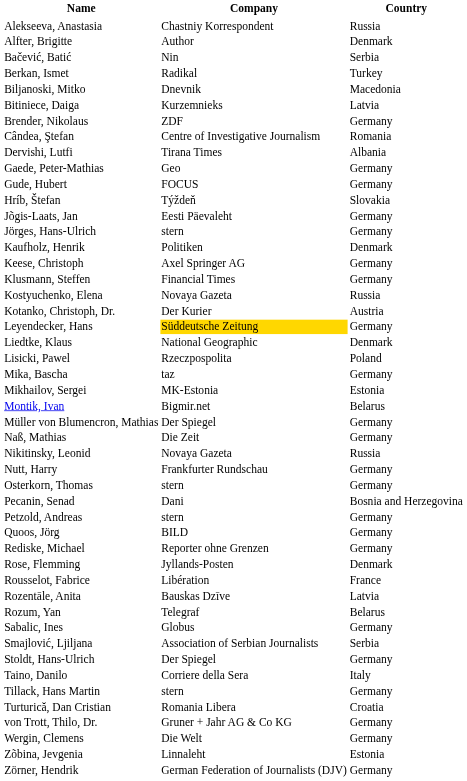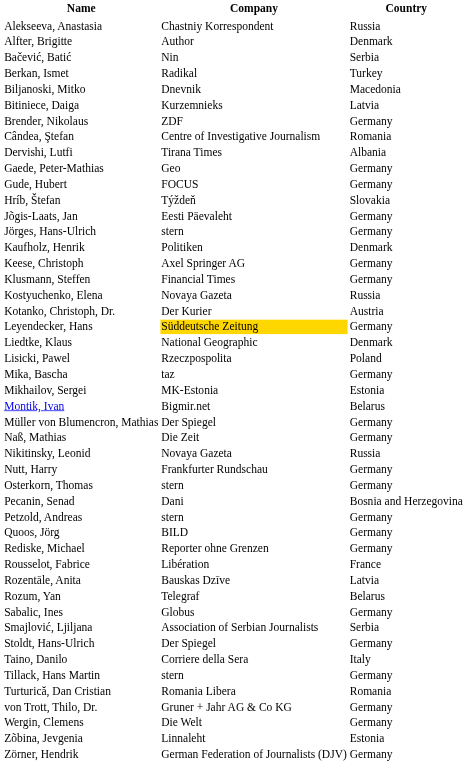 <table>
 <tr>
 <th scope="col" width="width:20em;">Name</th>
 <th scope="col" width="width:20em;">Company</th>
 <th scope="col" width="width:20em;">Country</th>
 </tr>
 <tr>
 </tr>
 <tr>
 <td>Alekseeva, Anastasia</td>
 <td>Chastniy Korrespondent</td>
 <td>Russia</td>
 </tr>
 <tr>
 <td>Alfter, Brigitte</td>
 <td>Author</td>
 <td>Denmark</td>
 </tr>
 <tr>
 <td>Bačević, Batić</td>
 <td>Nin</td>
 <td>Serbia</td>
 </tr>
 <tr>
 <td>Berkan, Ismet</td>
 <td>Radikal</td>
 <td>Turkey</td>
 </tr>
 <tr>
 <td>Biljanoski, Mitko</td>
 <td>Dnevnik</td>
 <td>Macedonia</td>
 </tr>
 <tr>
 <td>Bitiniece, Daiga</td>
 <td>Kurzemnieks</td>
 <td>Latvia</td>
 </tr>
 <tr>
 <td>Brender, Nikolaus</td>
 <td>ZDF</td>
 <td>Germany</td>
 </tr>
 <tr>
 <td>Cândea, Ştefan</td>
 <td>Centre of Investigative Journalism</td>
 <td>Romania</td>
 </tr>
 <tr>
 <td>Dervishi, Lutfi</td>
 <td>Tirana Times</td>
 <td>Albania</td>
 </tr>
 <tr>
 <td>Gaede, Peter-Mathias</td>
 <td>Geo</td>
 <td>Germany</td>
 </tr>
 <tr>
 <td>Gude, Hubert</td>
 <td>FOCUS</td>
 <td>Germany</td>
 </tr>
 <tr>
 <td>Hríb, Štefan</td>
 <td>Týždeň</td>
 <td>Slovakia</td>
 </tr>
 <tr>
 <td>Jõgis-Laats, Jan</td>
 <td>Eesti Päevaleht</td>
 <td>Germany</td>
 </tr>
 <tr>
 <td>Jörges, Hans-Ulrich</td>
 <td>stern</td>
 <td>Germany</td>
 </tr>
 <tr>
 <td>Kaufholz, Henrik</td>
 <td>Politiken</td>
 <td>Denmark</td>
 </tr>
 <tr>
 <td>Keese, Christoph</td>
 <td>Axel Springer AG</td>
 <td>Germany</td>
 </tr>
 <tr>
 <td>Klusmann, Steffen</td>
 <td>Financial Times</td>
 <td>Germany</td>
 </tr>
 <tr>
 <td>Kostyuchenko, Elena</td>
 <td>Novaya Gazeta</td>
 <td>Russia</td>
 </tr>
 <tr>
 <td>Kotanko, Christoph, Dr.</td>
 <td>Der Kurier</td>
 <td>Austria</td>
 </tr>
 <tr>
 <td>Leyendecker, Hans</td>
 <td style="background: gold;">Süddeutsche Zeitung</td>
 <td>Germany</td>
 </tr>
 <tr>
 <td>Liedtke, Klaus</td>
 <td>National Geographic</td>
 <td>Denmark</td>
 </tr>
 <tr>
 <td>Lisicki, Pawel</td>
 <td>Rzeczpospolita</td>
 <td>Poland</td>
 </tr>
 <tr>
 <td>Mika, Bascha</td>
 <td>taz</td>
 <td>Germany</td>
 </tr>
 <tr>
 <td>Mikhailov, Sergei</td>
 <td>MK-Estonia</td>
 <td>Estonia</td>
 </tr>
 <tr>
 <td><a href='#'>Montik, Ivan</a></td>
 <td>Bigmir.net</td>
 <td>Belarus</td>
 </tr>
 <tr>
 <td>Müller von Blumencron, Mathias</td>
 <td>Der Spiegel</td>
 <td>Germany</td>
 </tr>
 <tr>
 <td>Naß, Mathias</td>
 <td>Die Zeit</td>
 <td>Germany</td>
 </tr>
 <tr>
 <td>Nikitinsky, Leonid</td>
 <td>Novaya Gazeta</td>
 <td>Russia</td>
 </tr>
 <tr>
 <td>Nutt, Harry</td>
 <td>Frankfurter Rundschau</td>
 <td>Germany</td>
 </tr>
 <tr>
 <td>Osterkorn, Thomas</td>
 <td>stern</td>
 <td>Germany</td>
 </tr>
 <tr>
 <td>Pecanin, Senad</td>
 <td>Dani</td>
 <td>Bosnia and Herzegovina</td>
 </tr>
 <tr>
 <td>Petzold, Andreas</td>
 <td>stern</td>
 <td>Germany</td>
 </tr>
 <tr>
 <td>Quoos, Jörg</td>
 <td>BILD</td>
 <td>Germany</td>
 </tr>
 <tr>
 <td>Rediske, Michael</td>
 <td>Reporter ohne Grenzen</td>
 <td>Germany</td>
 </tr>
 <tr>
-<td>Rose, Flemming</td>
-<td>Jyllands-Posten</td>
-<td>Denmark</td>
-</tr>
-<tr>
 <td>Rousselot, Fabrice</td>
 <td>Libération</td>
 <td>France</td>
 </tr>
 <tr>
 <td>Rozentāle, Anita</td>
 <td>Bauskas Dzīve</td>
 <td>Latvia</td>
 </tr>
 <tr>
 <td>Rozum, Yan</td>
 <td>Telegraf</td>
 <td>Belarus</td>
 </tr>
 <tr>
 <td>Sabalic, Ines</td>
 <td>Globus</td>
 <td>Germany</td>
 </tr>
 <tr>
 <td>Smajlović, Ljiljana</td>
 <td>Association of Serbian Journalists</td>
 <td>Serbia</td>
 </tr>
 <tr>
 <td>Stoldt, Hans-Ulrich</td>
 <td>Der Spiegel</td>
 <td>Germany</td>
 </tr>
 <tr>
 <td>Taino, Danilo</td>
 <td>Corriere della Sera</td>
 <td>Italy</td>
 </tr>
 <tr>
 <td>Tillack, Hans Martin</td>
 <td>stern</td>
 <td>Germany</td>
 </tr>
 <tr>
 <td>Turturică, Dan Cristian</td>
 <td>Romania Libera</td>
-<td>Croatia</td>
+<td>Romania</td>
 </tr>
 <tr>
 <td>von Trott, Thilo, Dr.</td>
 <td>Gruner + Jahr AG & Co KG</td>
 <td>Germany</td>
 </tr>
 <tr>
 <td>Wergin, Clemens</td>
 <td>Die Welt</td>
 <td>Germany</td>
 </tr>
 <tr>
 <td>Zõbina, Jevgenia</td>
 <td>Linnaleht</td>
 <td>Estonia</td>
 </tr>
 <tr>
 <td>Zörner, Hendrik</td>
 <td>German Federation of Journalists (DJV)</td>
 <td>Germany</td>
 </tr>
 </table>
